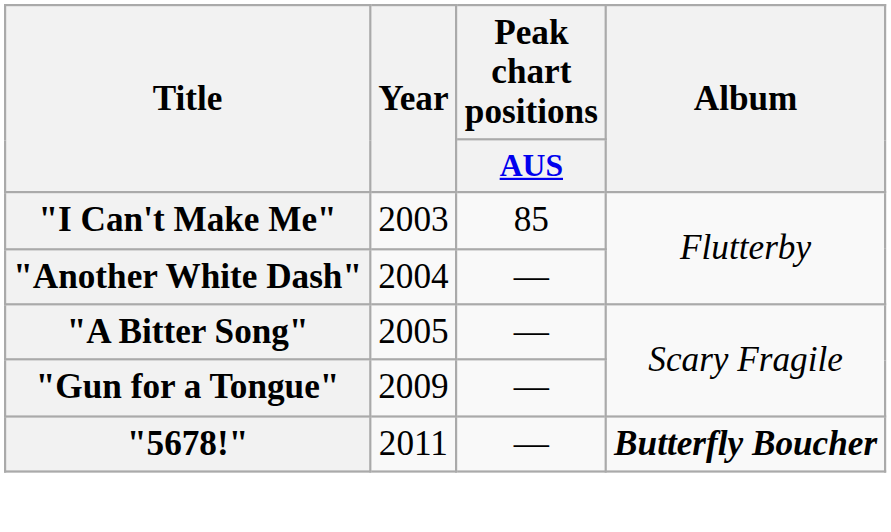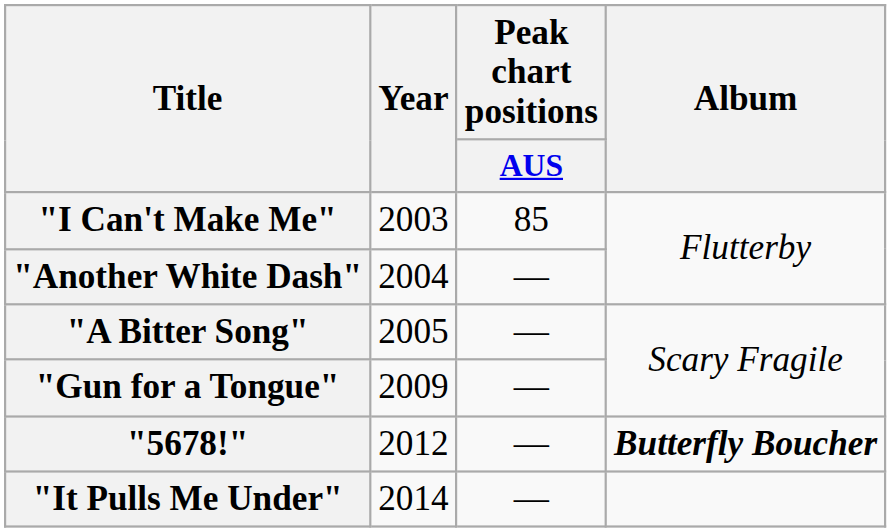 <table class="wikitable plainrowheaders" style="text-align:center;">
 <tr>
 <th scope="col" rowspan="2">Title</th>
 <th scope="col" rowspan="2">Year</th>
 <th scope="col" colspan="1">Peak chart positions</th>
 <th scope="col" rowspan="2">Album</th>
 </tr>
 <tr>
 <th scope="col" style="width:3em;font-size:90%;"><a href='#'>AUS</a><br></th>
 </tr>
 <tr>
 <th scope="row">"I Can't Make Me"</th>
 <td>2003</td>
 <td>85</td>
 <td rowspan="2"><em>Flutterby</em></td>
 </tr>
 <tr>
 <th scope="row">"Another White Dash"</th>
 <td>2004</td>
 <td>—</td>
 </tr>
 <tr>
 <th scope="row">"A Bitter Song"</th>
 <td>2005</td>
 <td>—</td>
 <td rowspan="2"><em>Scary Fragile</em></td>
 </tr>
 <tr>
 <th scope="row">"Gun for a Tongue"</th>
 <td>2009</td>
 <td>—</td>
 </tr>
 <tr>
 <th scope="row">"5678!"</th>
-<td>2011</td>
+<td>2012</td>
 <td>—</td>
 <td><strong><em>Butterfly Boucher</em></strong></td>
 </tr>
+<tr>
+<th scope="row">"It Pulls Me Under"</th>
+<td>2014</td>
+<td>—</td>
+<td></td>
+</tr>
 </table>
